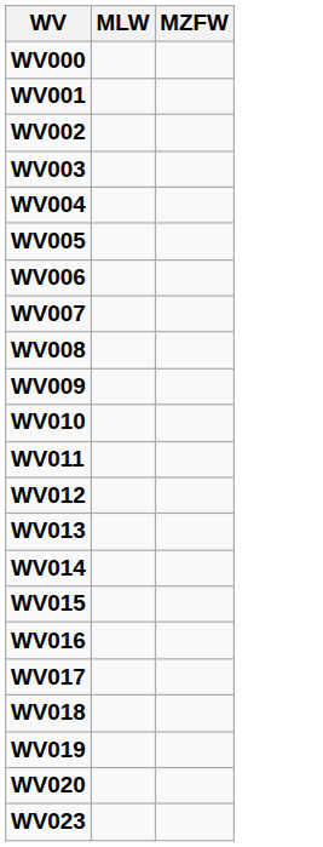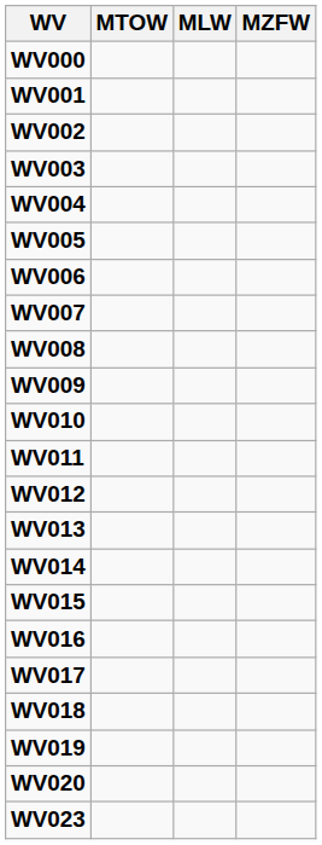 <table class="wikitable sortable">
 <tr>
 <th>WV</th>
+<th>MTOW</th>
 <th>MLW</th>
 <th>MZFW</th>
 </tr>
 <tr>
 <td><strong>WV000</strong></td>
 <td></td>
 <td></td>
+<td></td>
 </tr>
 <tr>
 <td><strong>WV001</strong></td>
+<td></td>
 <td></td>
 <td></td>
 </tr>
 <tr>
 <td><strong>WV002</strong></td>
 <td></td>
 <td></td>
+<td></td>
 </tr>
 <tr>
 <td><strong>WV003</strong></td>
+<td></td>
 <td></td>
 <td></td>
 </tr>
 <tr>
 <td><strong>WV004</strong></td>
 <td></td>
 <td></td>
+<td></td>
 </tr>
 <tr>
 <td><strong>WV005</strong></td>
+<td></td>
 <td></td>
 <td></td>
 </tr>
 <tr>
 <td><strong>WV006</strong></td>
 <td></td>
 <td></td>
+<td></td>
 </tr>
 <tr>
 <td><strong>WV007</strong></td>
+<td></td>
 <td></td>
 <td></td>
 </tr>
 <tr>
 <td><strong>WV008</strong></td>
 <td></td>
 <td></td>
+<td></td>
 </tr>
 <tr>
 <td><strong>WV009</strong></td>
+<td></td>
 <td></td>
 <td></td>
 </tr>
 <tr>
 <td><strong>WV010</strong></td>
 <td></td>
 <td></td>
+<td></td>
 </tr>
 <tr>
 <td><strong>WV011</strong></td>
+<td></td>
 <td></td>
 <td></td>
 </tr>
 <tr>
 <td><strong>WV012</strong></td>
 <td></td>
 <td></td>
+<td></td>
 </tr>
 <tr>
 <td><strong>WV013</strong></td>
+<td></td>
 <td></td>
 <td></td>
 </tr>
 <tr>
 <td><strong>WV014</strong></td>
 <td></td>
 <td></td>
+<td></td>
 </tr>
 <tr>
 <td><strong>WV015</strong></td>
+<td></td>
 <td></td>
 <td></td>
 </tr>
 <tr>
 <td><strong>WV016</strong></td>
 <td></td>
 <td></td>
+<td></td>
 </tr>
 <tr>
 <td><strong>WV017</strong></td>
+<td></td>
 <td></td>
 <td></td>
 </tr>
 <tr>
 <td><strong>WV018</strong></td>
 <td></td>
 <td></td>
+<td></td>
 </tr>
 <tr>
 <td><strong>WV019</strong></td>
+<td></td>
 <td></td>
 <td></td>
 </tr>
 <tr>
 <td><strong>WV020</strong></td>
 <td></td>
 <td></td>
+<td></td>
 </tr>
 <tr>
 <td><strong>WV023</strong></td>
 <td></td>
 <td></td>
+<td></td>
 </tr>
 </table>
